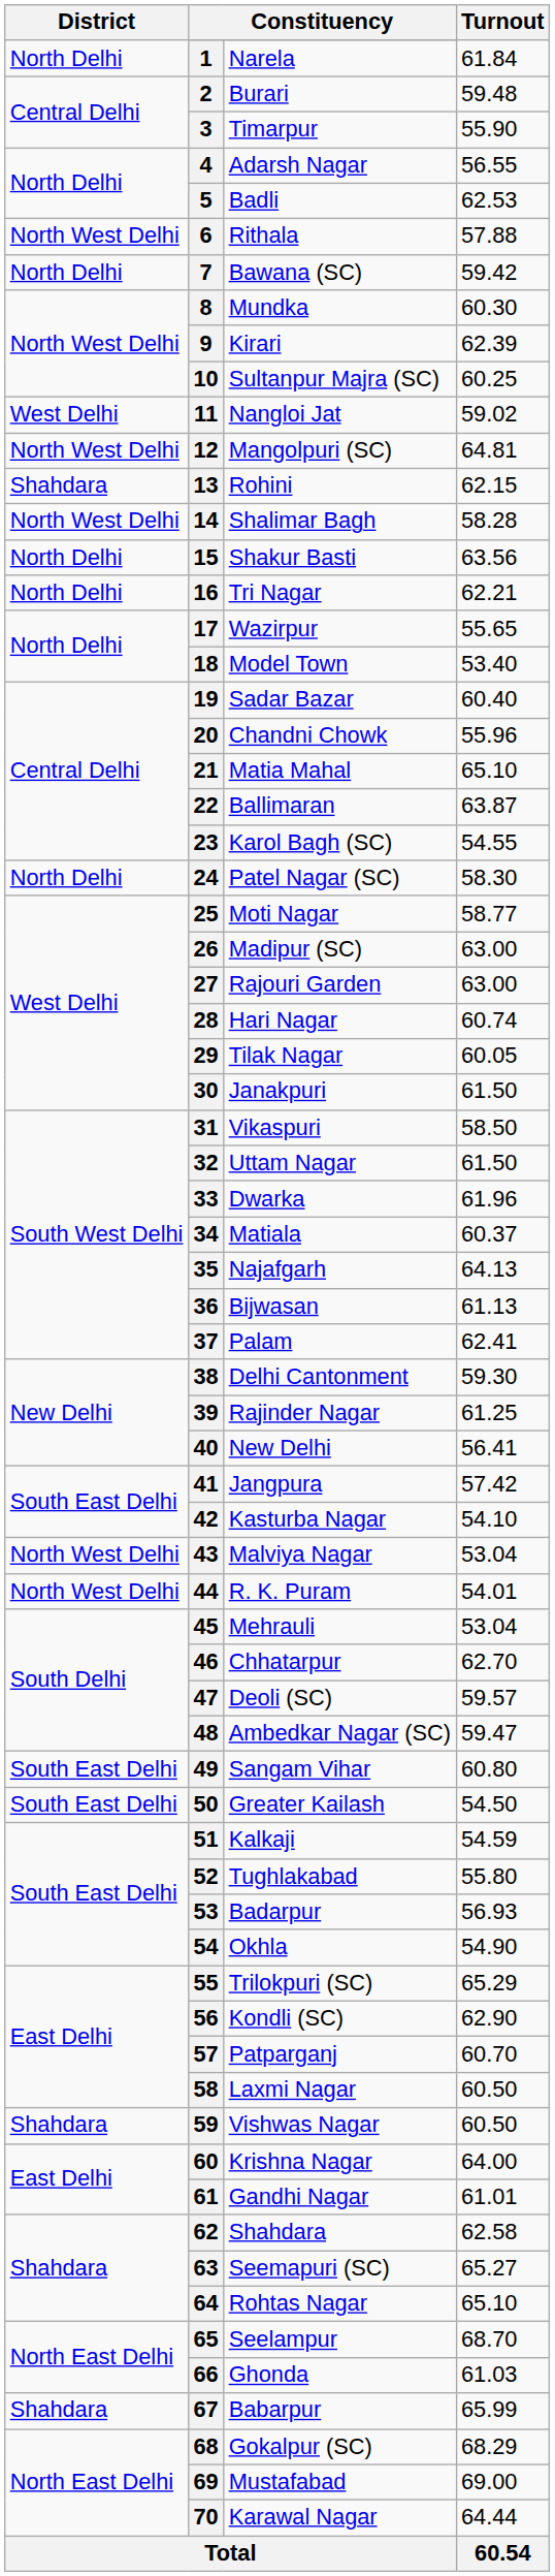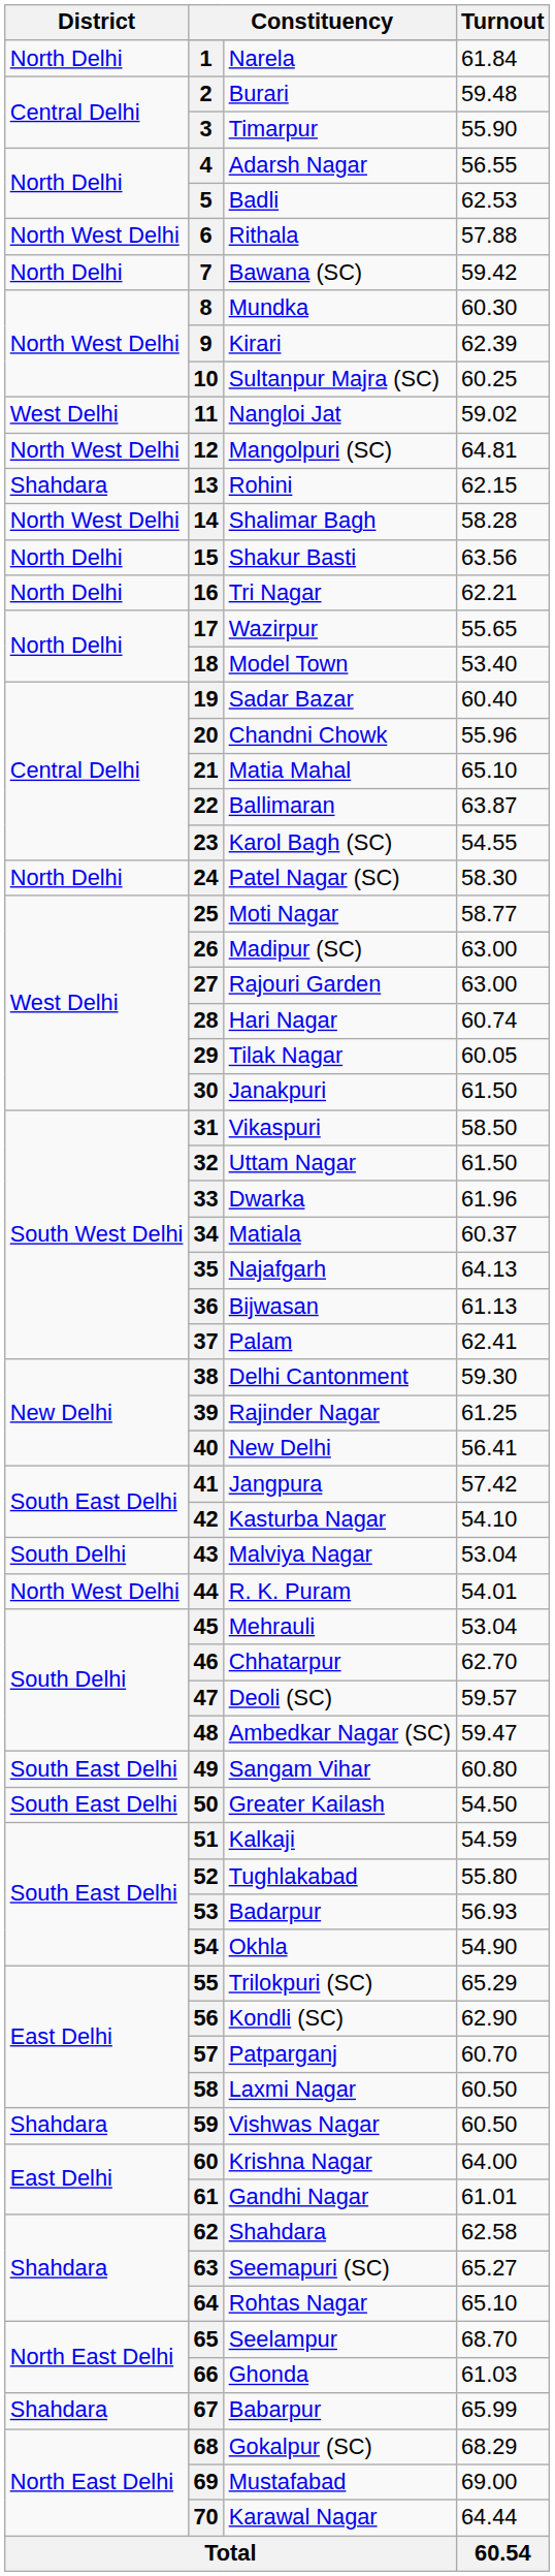 <table class="wikitable sortable">
 <tr>
 <th rowspan="2">District</th>
 <th colspan="2">Constituency</th>
 <th rowspan="2">Turnout</th>
 </tr>
 <tr>
 </tr>
 <tr>
 <td><a href='#'>North Delhi</a></td>
 <th>1</th>
 <td><a href='#'>Narela</a></td>
 <td>61.84</td>
 </tr>
 <tr>
 <td rowspan=2><a href='#'>Central Delhi</a></td>
 <th>2</th>
 <td><a href='#'>Burari</a></td>
 <td>59.48</td>
 </tr>
 <tr>
 <th>3</th>
 <td><a href='#'>Timarpur</a></td>
 <td>55.90</td>
 </tr>
 <tr>
 <td rowspan=2><a href='#'>North Delhi</a></td>
 <th>4</th>
 <td><a href='#'>Adarsh Nagar</a></td>
 <td>56.55</td>
 </tr>
 <tr>
 <th>5</th>
 <td><a href='#'>Badli</a></td>
 <td>62.53</td>
 </tr>
 <tr>
 <td><a href='#'>North West Delhi</a></td>
 <th>6</th>
 <td><a href='#'>Rithala</a></td>
 <td>57.88</td>
 </tr>
 <tr>
 <td><a href='#'>North Delhi</a></td>
 <th>7</th>
 <td><a href='#'>Bawana</a> (SC)</td>
 <td>59.42</td>
 </tr>
 <tr>
 <td rowspan=3><a href='#'>North West Delhi</a></td>
 <th>8</th>
 <td><a href='#'>Mundka</a></td>
 <td>60.30</td>
 </tr>
 <tr>
 <th>9</th>
 <td><a href='#'>Kirari</a></td>
 <td>62.39</td>
 </tr>
 <tr>
 <th>10</th>
 <td><a href='#'>Sultanpur Majra</a> (SC)</td>
 <td>60.25</td>
 </tr>
 <tr>
 <td><a href='#'>West Delhi</a></td>
 <th>11</th>
 <td><a href='#'>Nangloi Jat</a></td>
 <td>59.02</td>
 </tr>
 <tr>
 <td><a href='#'>North West Delhi</a></td>
 <th>12</th>
 <td><a href='#'>Mangolpuri</a> (SC)</td>
 <td>64.81</td>
 </tr>
 <tr>
 <td><a href='#'>Shahdara</a></td>
 <th>13</th>
 <td><a href='#'>Rohini</a></td>
 <td>62.15</td>
 </tr>
 <tr>
 <td><a href='#'>North West Delhi</a></td>
 <th>14</th>
 <td><a href='#'>Shalimar Bagh</a></td>
 <td>58.28</td>
 </tr>
 <tr>
 <td><a href='#'>North Delhi</a></td>
 <th>15</th>
 <td><a href='#'>Shakur Basti</a></td>
 <td>63.56</td>
 </tr>
 <tr>
 <td><a href='#'>North Delhi</a></td>
 <th>16</th>
 <td><a href='#'>Tri Nagar</a></td>
 <td>62.21</td>
 </tr>
 <tr>
 <td rowspan="2"><a href='#'>North Delhi</a></td>
 <th>17</th>
 <td><a href='#'>Wazirpur</a></td>
 <td>55.65</td>
 </tr>
 <tr>
 <th>18</th>
 <td><a href='#'>Model Town</a></td>
 <td>53.40</td>
 </tr>
 <tr>
 <td rowspan=5><a href='#'>Central Delhi</a></td>
 <th>19</th>
 <td><a href='#'>Sadar Bazar</a></td>
 <td>60.40</td>
 </tr>
 <tr>
 <th>20</th>
 <td><a href='#'>Chandni Chowk</a></td>
 <td>55.96</td>
 </tr>
 <tr>
 <th>21</th>
 <td><a href='#'>Matia Mahal</a></td>
 <td>65.10</td>
 </tr>
 <tr>
 <th>22</th>
 <td><a href='#'>Ballimaran</a></td>
 <td>63.87</td>
 </tr>
 <tr>
 <th>23</th>
 <td><a href='#'>Karol Bagh</a> (SC)</td>
 <td>54.55</td>
 </tr>
 <tr>
 <td><a href='#'>North Delhi</a></td>
 <th>24</th>
 <td><a href='#'>Patel Nagar</a> (SC)</td>
 <td>58.30</td>
 </tr>
 <tr>
 <td rowspan=6><a href='#'>West Delhi</a></td>
 <th>25</th>
 <td><a href='#'>Moti Nagar</a></td>
 <td>58.77</td>
 </tr>
 <tr>
 <th>26</th>
 <td><a href='#'>Madipur</a> (SC)</td>
 <td>63.00</td>
 </tr>
 <tr>
 <th>27</th>
 <td><a href='#'>Rajouri Garden</a></td>
 <td>63.00</td>
 </tr>
 <tr>
 <th>28</th>
 <td><a href='#'>Hari Nagar</a></td>
 <td>60.74</td>
 </tr>
 <tr>
 <th>29</th>
 <td><a href='#'>Tilak Nagar</a></td>
 <td>60.05</td>
 </tr>
 <tr>
 <th>30</th>
 <td><a href='#'>Janakpuri</a></td>
 <td>61.50</td>
 </tr>
 <tr>
 <td rowspan=7><a href='#'>South West Delhi</a></td>
 <th>31</th>
 <td><a href='#'>Vikaspuri</a></td>
 <td>58.50</td>
 </tr>
 <tr>
 <th>32</th>
 <td><a href='#'>Uttam Nagar</a></td>
 <td>61.50</td>
 </tr>
 <tr>
 <th>33</th>
 <td><a href='#'>Dwarka</a></td>
 <td>61.96</td>
 </tr>
 <tr>
 <th>34</th>
 <td><a href='#'>Matiala</a></td>
 <td>60.37</td>
 </tr>
 <tr>
 <th>35</th>
 <td><a href='#'>Najafgarh</a></td>
 <td>64.13</td>
 </tr>
 <tr>
 <th>36</th>
 <td><a href='#'>Bijwasan</a></td>
 <td>61.13</td>
 </tr>
 <tr>
 <th>37</th>
 <td><a href='#'>Palam</a></td>
 <td>62.41</td>
 </tr>
 <tr>
 <td rowspan=3><a href='#'>New Delhi</a></td>
 <th>38</th>
 <td><a href='#'>Delhi Cantonment</a></td>
 <td>59.30</td>
 </tr>
 <tr>
 <th>39</th>
 <td><a href='#'>Rajinder Nagar</a></td>
 <td>61.25</td>
 </tr>
 <tr>
 <th>40</th>
 <td><a href='#'>New Delhi</a></td>
 <td>56.41</td>
 </tr>
 <tr>
 <td rowspan=2><a href='#'>South East Delhi</a></td>
 <th>41</th>
 <td><a href='#'>Jangpura</a></td>
 <td>57.42</td>
 </tr>
 <tr>
 <th>42</th>
 <td><a href='#'>Kasturba Nagar</a></td>
 <td>54.10</td>
 </tr>
 <tr>
-<td><a href='#'>North West Delhi</a></td>
+<td><a href='#'>South Delhi</a></td>
 <th>43</th>
 <td><a href='#'>Malviya Nagar</a></td>
 <td>53.04</td>
 </tr>
 <tr>
 <td><a href='#'>North West Delhi</a></td>
 <th>44</th>
 <td><a href='#'>R. K. Puram</a></td>
 <td>54.01</td>
 </tr>
 <tr>
 <td rowspan=4><a href='#'>South Delhi</a></td>
 <th>45</th>
 <td><a href='#'>Mehrauli</a></td>
 <td>53.04</td>
 </tr>
 <tr>
 <th>46</th>
 <td><a href='#'>Chhatarpur</a></td>
 <td>62.70</td>
 </tr>
 <tr>
 <th>47</th>
 <td><a href='#'>Deoli</a> (SC)</td>
 <td>59.57</td>
 </tr>
 <tr>
 <th>48</th>
 <td><a href='#'>Ambedkar Nagar</a> (SC)</td>
 <td>59.47</td>
 </tr>
 <tr>
 <td><a href='#'>South East Delhi</a></td>
 <th>49</th>
 <td><a href='#'>Sangam Vihar</a></td>
 <td>60.80</td>
 </tr>
 <tr>
 <td><a href='#'>South East Delhi</a></td>
 <th>50</th>
 <td><a href='#'>Greater Kailash</a></td>
 <td>54.50</td>
 </tr>
 <tr>
 <td rowspan=4><a href='#'>South East Delhi</a></td>
 <th>51</th>
 <td><a href='#'>Kalkaji</a></td>
 <td>54.59</td>
 </tr>
 <tr>
 <th>52</th>
 <td><a href='#'>Tughlakabad</a></td>
 <td>55.80</td>
 </tr>
 <tr>
 <th>53</th>
 <td><a href='#'>Badarpur</a></td>
 <td>56.93</td>
 </tr>
 <tr>
 <th>54</th>
 <td><a href='#'>Okhla</a></td>
 <td>54.90</td>
 </tr>
 <tr>
 <td rowspan=4><a href='#'>East Delhi</a></td>
 <th>55</th>
 <td><a href='#'>Trilokpuri</a> (SC)</td>
 <td>65.29</td>
 </tr>
 <tr>
 <th>56</th>
 <td><a href='#'>Kondli</a> (SC)</td>
 <td>62.90</td>
 </tr>
 <tr>
 <th>57</th>
 <td><a href='#'>Patparganj</a></td>
 <td>60.70</td>
 </tr>
 <tr>
 <th>58</th>
 <td><a href='#'>Laxmi Nagar</a></td>
 <td>60.50</td>
 </tr>
 <tr>
 <td><a href='#'>Shahdara</a></td>
 <th>59</th>
 <td><a href='#'>Vishwas Nagar</a></td>
 <td>60.50</td>
 </tr>
 <tr>
 <td rowspan=2><a href='#'>East Delhi</a></td>
 <th>60</th>
 <td><a href='#'>Krishna Nagar</a></td>
 <td>64.00</td>
 </tr>
 <tr>
 <th>61</th>
 <td><a href='#'>Gandhi Nagar</a></td>
 <td>61.01</td>
 </tr>
 <tr>
 <td rowspan=3><a href='#'>Shahdara</a></td>
 <th>62</th>
 <td><a href='#'>Shahdara</a></td>
 <td>62.58</td>
 </tr>
 <tr>
 <th>63</th>
 <td><a href='#'>Seemapuri</a> (SC)</td>
 <td>65.27</td>
 </tr>
 <tr>
 <th>64</th>
 <td><a href='#'>Rohtas Nagar</a></td>
 <td>65.10</td>
 </tr>
 <tr>
 <td rowspan=2><a href='#'>North East Delhi</a></td>
 <th>65</th>
 <td><a href='#'>Seelampur</a></td>
 <td>68.70</td>
 </tr>
 <tr>
 <th>66</th>
 <td><a href='#'>Ghonda</a></td>
 <td>61.03</td>
 </tr>
 <tr>
 <td><a href='#'>Shahdara</a></td>
 <th>67</th>
 <td><a href='#'>Babarpur</a></td>
 <td>65.99</td>
 </tr>
 <tr>
 <td rowspan="3"><a href='#'>North East Delhi</a></td>
 <th>68</th>
 <td><a href='#'>Gokalpur</a> (SC)</td>
 <td>68.29</td>
 </tr>
 <tr>
 <th>69</th>
 <td><a href='#'>Mustafabad</a></td>
 <td>69.00</td>
 </tr>
 <tr>
 <th>70</th>
 <td><a href='#'>Karawal Nagar</a></td>
 <td>64.44</td>
 </tr>
 <tr>
 <th colspan="3">Total</th>
 <th>60.54</th>
 </tr>
 </table>
